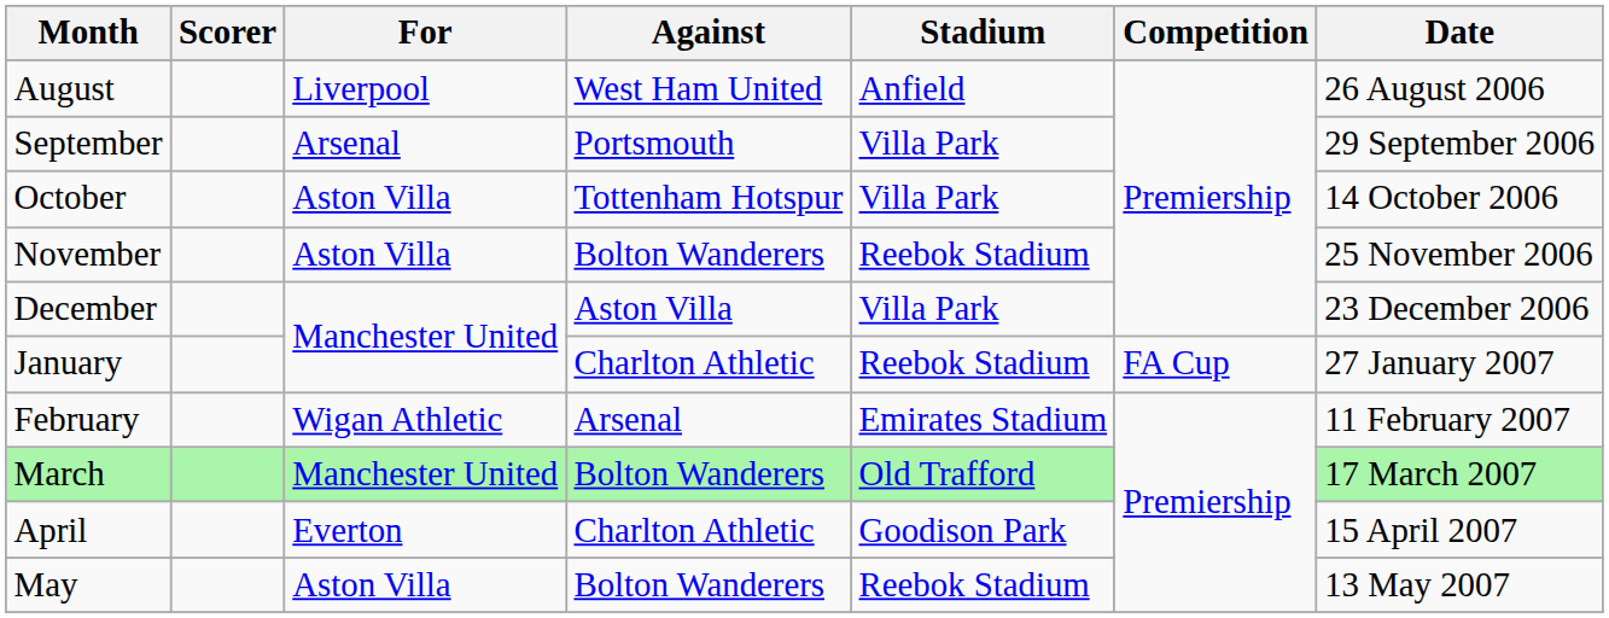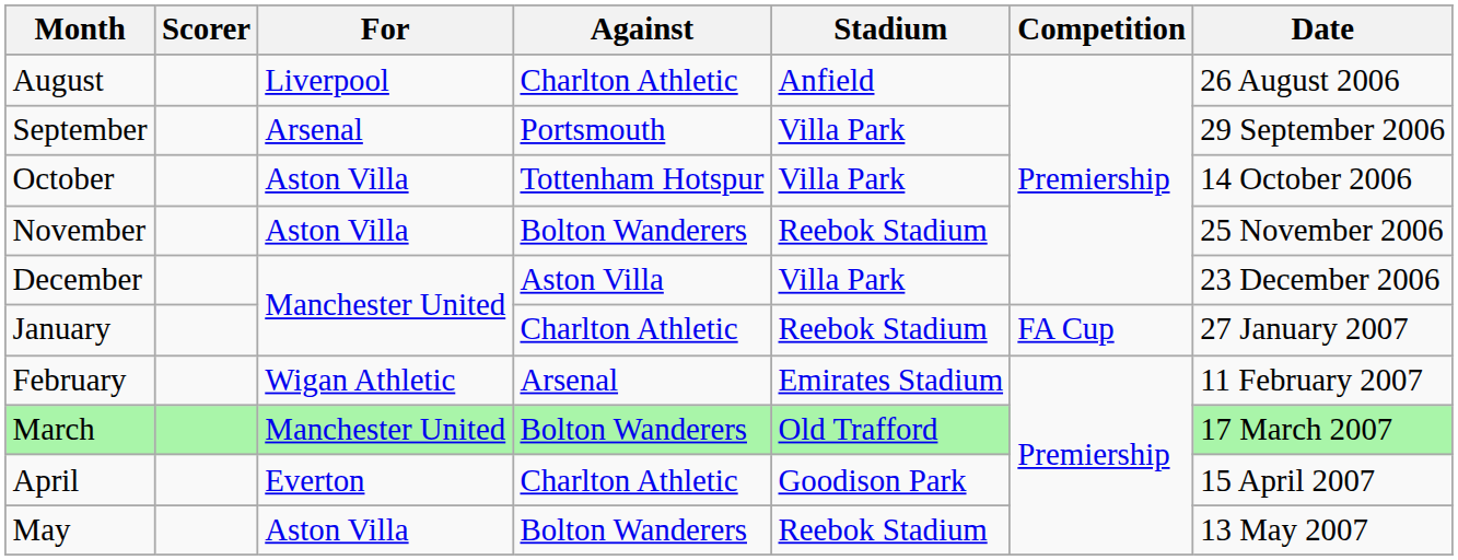 <table class="wikitable">
 <tr>
 <th>Month</th>
 <th>Scorer</th>
 <th>For</th>
 <th>Against</th>
 <th>Stadium</th>
 <th>Competition</th>
 <th>Date</th>
 </tr>
 <tr>
 <td>August</td>
 <td> </td>
 <td><a href='#'>Liverpool</a></td>
-<td><a href='#'>West Ham United</a></td>
+<td><a href='#'>Charlton Athletic</a></td>
 <td><a href='#'>Anfield</a></td>
 <td rowspan=5><a href='#'>Premiership</a></td>
 <td>26 August 2006</td>
 </tr>
 <tr>
 <td>September</td>
 <td> </td>
 <td><a href='#'>Arsenal</a></td>
 <td><a href='#'>Portsmouth</a></td>
 <td><a href='#'>Villa Park</a></td>
 <td>29 September 2006</td>
 </tr>
 <tr>
 <td>October</td>
 <td> </td>
 <td><a href='#'>Aston Villa</a></td>
 <td><a href='#'>Tottenham Hotspur</a></td>
 <td><a href='#'>Villa Park</a></td>
 <td>14 October 2006</td>
 </tr>
 <tr>
 <td>November</td>
 <td> </td>
 <td><a href='#'>Aston Villa</a></td>
 <td><a href='#'>Bolton Wanderers</a></td>
 <td><a href='#'>Reebok Stadium</a></td>
 <td>25 November 2006</td>
 </tr>
 <tr>
 <td>December</td>
 <td> </td>
 <td rowspan=2><a href='#'>Manchester United</a></td>
 <td><a href='#'>Aston Villa</a></td>
 <td><a href='#'>Villa Park</a></td>
 <td>23 December 2006</td>
 </tr>
 <tr>
 <td>January</td>
 <td> </td>
 <td><a href='#'>Charlton Athletic</a></td>
 <td><a href='#'>Reebok Stadium</a></td>
 <td><a href='#'>FA Cup</a></td>
 <td>27 January 2007</td>
 </tr>
 <tr>
 <td>February</td>
 <td> </td>
 <td><a href='#'>Wigan Athletic</a></td>
 <td><a href='#'>Arsenal</a></td>
 <td><a href='#'>Emirates Stadium</a></td>
 <td rowspan=4><a href='#'>Premiership</a></td>
 <td>11 February 2007</td>
 </tr>
 <tr>
 <td bgcolor=#A9F5A9>March</td>
 <td bgcolor=#A9F5A9> </td>
 <td bgcolor=#A9F5A9><a href='#'>Manchester United</a></td>
 <td bgcolor=#A9F5A9><a href='#'>Bolton Wanderers</a></td>
 <td bgcolor=#A9F5A9><a href='#'>Old Trafford</a></td>
 <td bgcolor=#A9F5A9>17 March 2007</td>
 </tr>
 <tr>
 <td>April</td>
 <td> </td>
 <td><a href='#'>Everton</a></td>
 <td><a href='#'>Charlton Athletic</a></td>
 <td><a href='#'>Goodison Park</a></td>
 <td>15 April 2007</td>
 </tr>
 <tr>
 <td>May</td>
 <td> </td>
 <td><a href='#'>Aston Villa</a></td>
 <td><a href='#'>Bolton Wanderers</a></td>
 <td><a href='#'>Reebok Stadium</a></td>
 <td>13 May 2007</td>
 </tr>
 </table>
